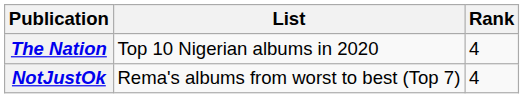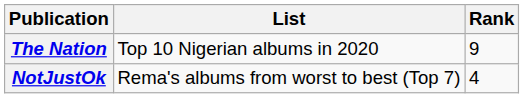 <table class="wikitable sortable plainrowheaders">
 <tr>
 <th scope="col">Publication</th>
 <th scope="col">List</th>
 <th scope="col">Rank</th>
 </tr>
 <tr>
 <th scope="row"><em><a href='#'>The Nation</a></em></th>
 <td>Top 10 Nigerian albums in 2020</td>
-<td>4</td>
+<td>9</td>
 </tr>
 <tr>
 <th scope="row"><em><a href='#'>NotJustOk</a></em></th>
 <td>Rema's albums from worst to best (Top 7)</td>
 <td>4</td>
 </tr>
 </table>
